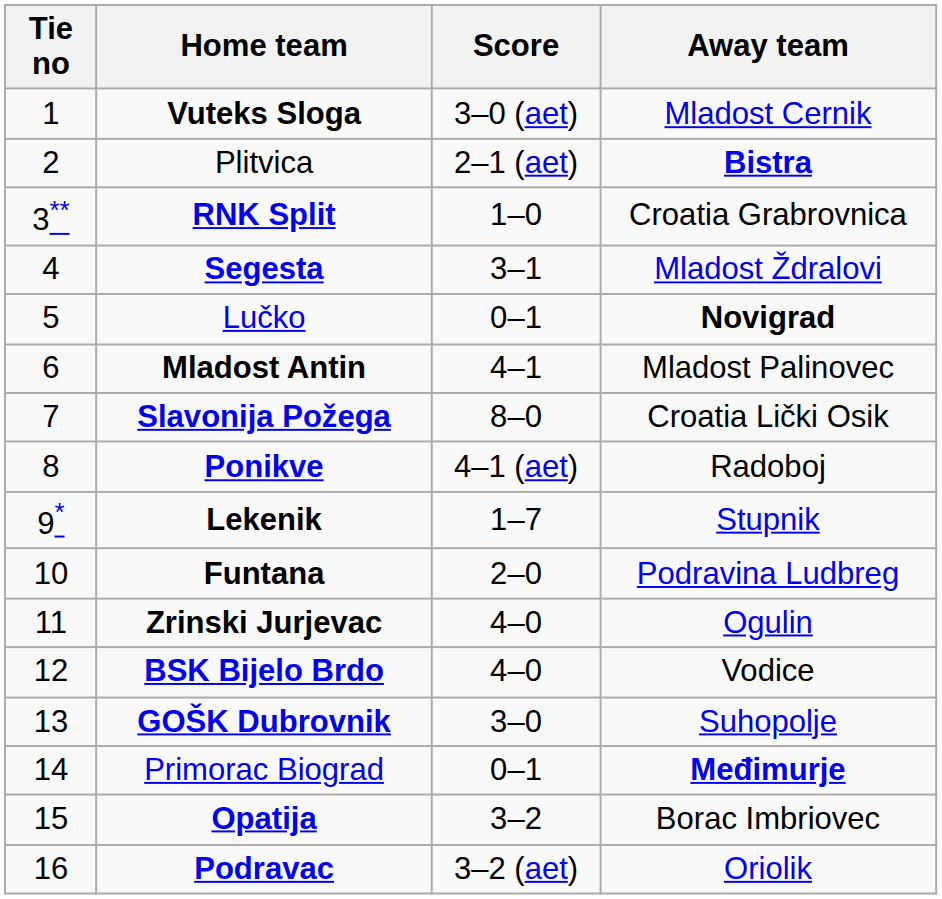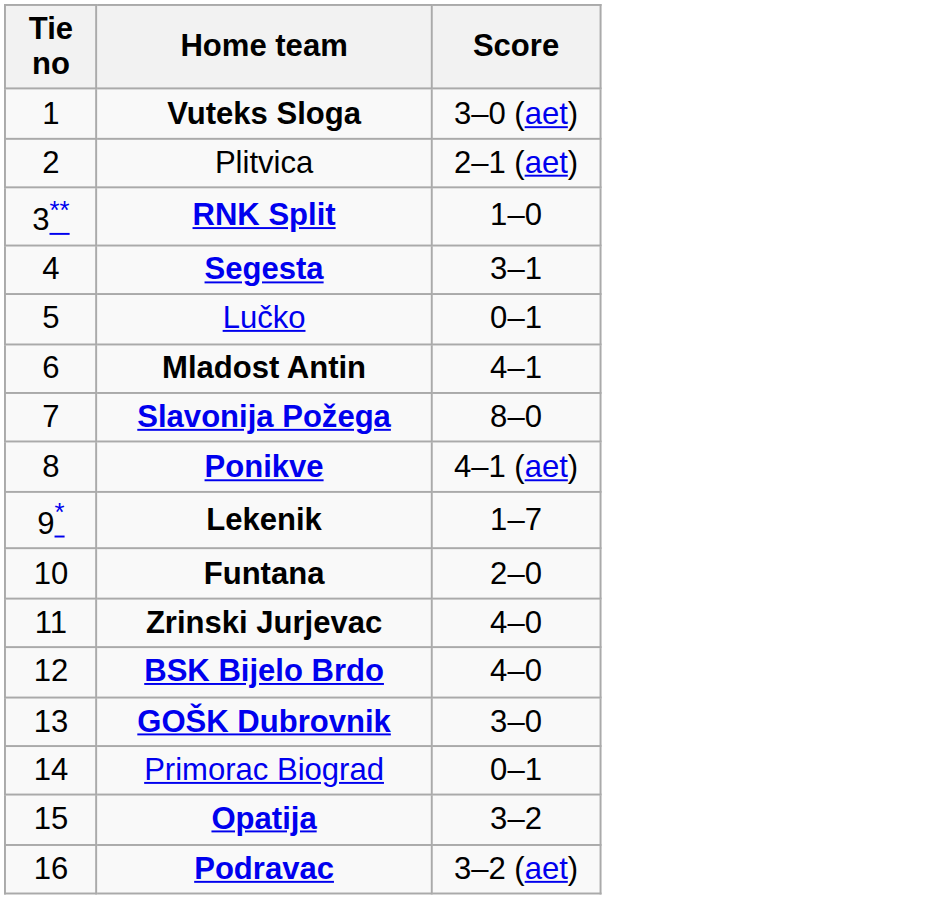 <table class="wikitable" style="text-align: center">
 <tr>
 <th width=40>Tie no</th>
 <th width=165>Home team</th>
 <th width=80>Score</th>
-<th width=165>Away team</th>
 </tr>
 <tr>
 <td>1</td>
 <td><strong>Vuteks Sloga</strong></td>
 <td>3–0 (<a href='#'>aet</a>)</td>
-<td><a href='#'>Mladost Cernik</a></td>
 </tr>
 <tr>
 <td>2</td>
 <td>Plitvica</td>
 <td>2–1 (<a href='#'>aet</a>)</td>
-<td><strong><a href='#'>Bistra</a></strong></td>
 </tr>
 <tr>
 <td>3<a href='#'><sup>**</sup></a></td>
 <td><strong><a href='#'>RNK Split</a></strong></td>
 <td>1–0</td>
-<td>Croatia Grabrovnica</td>
 </tr>
 <tr>
 <td>4</td>
 <td><strong><a href='#'>Segesta</a></strong></td>
 <td>3–1</td>
-<td><a href='#'>Mladost Ždralovi</a></td>
 </tr>
 <tr>
 <td>5</td>
 <td><a href='#'>Lučko</a></td>
 <td>0–1</td>
-<td><strong>Novigrad</strong></td>
 </tr>
 <tr>
 <td>6</td>
 <td><strong>Mladost Antin</strong></td>
 <td>4–1</td>
-<td>Mladost Palinovec</td>
 </tr>
 <tr>
 <td>7</td>
 <td><strong><a href='#'>Slavonija Požega</a></strong></td>
 <td>8–0</td>
-<td>Croatia Lički Osik</td>
 </tr>
 <tr>
 <td>8</td>
 <td><strong><a href='#'>Ponikve</a></strong></td>
 <td>4–1 (<a href='#'>aet</a>)</td>
-<td>Radoboj</td>
 </tr>
 <tr>
 <td>9<a href='#'><sup>*</sup></a></td>
 <td><strong>Lekenik</strong></td>
 <td>1–7</td>
-<td><a href='#'>Stupnik</a></td>
 </tr>
 <tr>
 <td>10</td>
 <td><strong>Funtana</strong></td>
 <td>2–0</td>
-<td><a href='#'>Podravina Ludbreg</a></td>
 </tr>
 <tr>
 <td>11</td>
 <td><strong>Zrinski Jurjevac</strong></td>
 <td>4–0</td>
-<td><a href='#'>Ogulin</a></td>
 </tr>
 <tr>
 <td>12</td>
 <td><strong><a href='#'>BSK Bijelo Brdo</a></strong></td>
 <td>4–0</td>
-<td>Vodice</td>
 </tr>
 <tr>
 <td>13</td>
 <td><strong><a href='#'>GOŠK Dubrovnik</a></strong></td>
 <td>3–0</td>
-<td><a href='#'>Suhopolje</a></td>
 </tr>
 <tr>
 <td>14</td>
 <td><a href='#'>Primorac Biograd</a></td>
 <td>0–1</td>
-<td><strong><a href='#'>Međimurje</a></strong></td>
 </tr>
 <tr>
 <td>15</td>
 <td><strong><a href='#'>Opatija</a></strong></td>
 <td>3–2</td>
-<td>Borac Imbriovec</td>
 </tr>
 <tr>
 <td>16</td>
 <td><strong><a href='#'>Podravac</a></strong></td>
 <td>3–2 (<a href='#'>aet</a>)</td>
-<td><a href='#'>Oriolik</a></td>
 </tr>
 </table>
